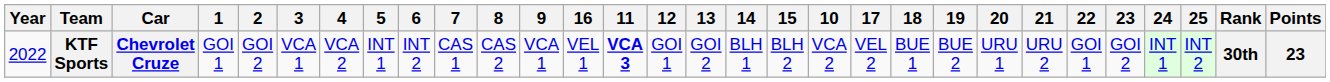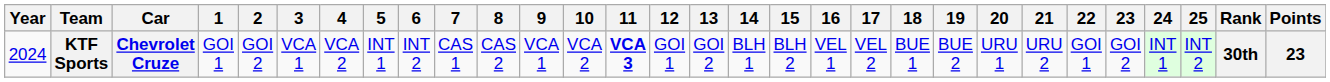 <table class="wikitable" style="text-align:center; font-size:85%">
 <tr>
 <th>Year</th>
 <th>Team</th>
 <th>Car</th>
 <th>1</th>
 <th>2</th>
 <th>3</th>
 <th>4</th>
 <th>5</th>
 <th>6</th>
 <th>7</th>
 <th>8</th>
 <th>9</th>
-<th>16</th>
+<th>10</th>
 <th>11</th>
 <th>12</th>
 <th>13</th>
 <th>14</th>
 <th>15</th>
-<th>10</th>
+<th>16</th>
 <th>17</th>
 <th>18</th>
 <th>19</th>
 <th>20</th>
 <th>21</th>
 <th>22</th>
 <th>23</th>
 <th>24</th>
 <th>25</th>
 <th>Rank</th>
 <th>Points</th>
 </tr>
 <tr>
-<td><a href='#'>2022</a></td>
+<td><a href='#'>2024</a></td>
 <th>KTF Sports</th>
 <th><a href='#'>Chevrolet Cruze</a></th>
 <td><a href='#'>GOI<br>1</a></td>
 <td><a href='#'>GOI<br>2</a></td>
 <td><a href='#'>VCA<br>1</a></td>
 <td><a href='#'>VCA<br>2</a></td>
 <td><a href='#'>INT<br>1</a></td>
 <td><a href='#'>INT<br>2</a></td>
 <td><a href='#'>CAS<br>1</a></td>
 <td><a href='#'>CAS<br>2</a></td>
 <td><a href='#'>VCA<br>1</a></td>
-<td><a href='#'>VEL<br>1</a></td>
+<td><a href='#'>VCA<br>2</a></td>
 <td><strong><a href='#'>VCA<br>3</a></strong></td>
 <td><a href='#'>GOI<br>1</a></td>
 <td><a href='#'>GOI<br>2</a></td>
 <td><a href='#'>BLH<br>1</a></td>
 <td><a href='#'>BLH<br>2</a></td>
-<td><a href='#'>VCA<br>2</a></td>
+<td><a href='#'>VEL<br>1</a></td>
 <td><a href='#'>VEL<br>2</a></td>
 <td><a href='#'>BUE<br>1</a></td>
 <td><a href='#'>BUE<br>2</a></td>
 <td><a href='#'>URU<br>1</a></td>
 <td><a href='#'>URU<br>2</a></td>
 <td><a href='#'>GOI<br>1</a></td>
 <td><a href='#'>GOI<br>2</a></td>
 <td style="background:#DFFFDF;"><a href='#'>INT<br>1</a><br></td>
 <td style="background:#DFFFDF;"><a href='#'>INT<br>2</a><br></td>
 <th>30th</th>
 <th>23</th>
 </tr>
 </table>
